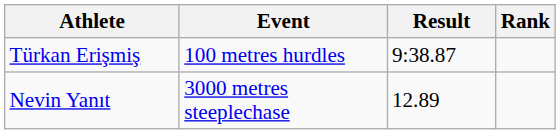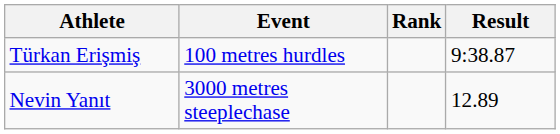 <table class=wikitable>
 <tr>
 <th width=125>Athlete</th>
 <th width=150>Event</th>
+<th>Rank</th>
 <th width=75>Result</th>
-<th>Rank</th>
 </tr>
 <tr>
 <td><a href='#'>Türkan Erişmiş</a></td>
 <td><a href='#'>100 metres hurdles</a></td>
+<td align=center></td>
 <td>9:38.87</td>
-<td align=center></td>
 </tr>
 <tr>
 <td><a href='#'>Nevin Yanıt</a></td>
 <td><a href='#'>3000 metres steeplechase</a></td>
+<td align=center></td>
 <td>12.89</td>
-<td align=center></td>
 </tr>
 </table>
